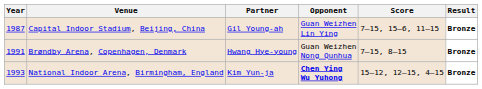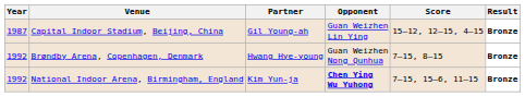 <table class="sortable wikitable" style="font-size: 90%;">
 <tr>
 <th>Year</th>
 <th>Venue</th>
 <th>Partner</th>
 <th>Opponent</th>
 <th>Score</th>
 <th>Result</th>
 </tr>
 <tr style="background:#F3E6D7">
 <td align="center"><a href='#'>1987</a></td>
 <td align="left"><a href='#'>Capital Indoor Stadium</a>, <a href='#'>Beijing, China</a></td>
 <td align="left"> <a href='#'>Gil Young-ah</a></td>
 <td align="left"> <a href='#'>Guan Weizhen</a> <br>  <a href='#'>Lin Ying</a></td>
-<td align="left">7–15, 15–6, 11–15</td>
+<td align="left">15–12, 12–15, 4–15</td>
 <td style="text-align:left; background:white"> <strong>Bronze</strong></td>
 </tr>
 <tr style="background:#F3E6D7">
-<td align="center"><a href='#'>1991</a></td>
+<td align="center"><a href='#'>1992</a></td>
 <td align="left"><a href='#'>Brøndby Arena</a>, <a href='#'>Copenhagen, Denmark</a></td>
 <td align="left"> <a href='#'>Hwang Hye-young</a></td>
 <td align="left"> Guan Weizhen <br>  <a href='#'>Nong Qunhua</a></td>
 <td align="left">7–15, 8–15</td>
 <td style="text-align:left; background:white"> <strong>Bronze</strong></td>
 </tr>
 <tr style="background:#F3E6D7">
-<td align="center"><a href='#'>1993</a></td>
+<td align="center"><a href='#'>1992</a></td>
 <td align="left"><a href='#'>National Indoor Arena</a>, <a href='#'>Birmingham, England</a></td>
 <td align="left"> <a href='#'>Kim Yun-ja</a></td>
 <td align="left"><strong> <a href='#'>Chen Ying</a> <br>  <a href='#'>Wu Yuhong</a></strong></td>
-<td align="left">15–12, 12–15, 4–15</td>
+<td align="left">7–15, 15–6, 11–15</td>
 <td style="text-align:left; background:white"> <strong>Bronze</strong></td>
 </tr>
 </table>
